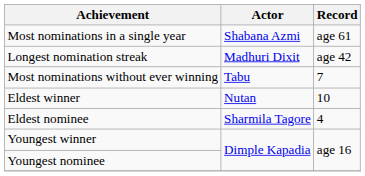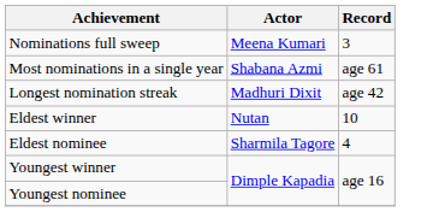 <table class="wikitable">
 <tr>
 <th>Achievement</th>
 <th>Actor</th>
 <th>Record</th>
+</tr>
+<tr>
+<td>Nominations full sweep</td>
+<td><a href='#'>Meena Kumari</a> </td>
+<td>3</td>
 </tr>
 <tr>
 <td>Most nominations in a single year</td>
 <td><a href='#'>Shabana Azmi</a> </td>
 <td>age 61</td>
 </tr>
 <tr>
 <td>Longest nomination streak</td>
 <td><a href='#'>Madhuri Dixit</a> </td>
 <td>age 42</td>
-</tr>
-<tr>
-<td>Most nominations without ever winning</td>
-<td><a href='#'>Tabu</a></td>
-<td>7</td>
 </tr>
 <tr>
 <td>Eldest winner</td>
 <td><a href='#'>Nutan</a> </td>
 <td>10</td>
 </tr>
 <tr>
 <td>Eldest nominee</td>
 <td><a href='#'>Sharmila Tagore</a> </td>
 <td>4</td>
 </tr>
 <tr>
 <td>Youngest winner</td>
 <td rowspan="2"><a href='#'>Dimple Kapadia</a> </td>
 <td rowspan="2">age 16</td>
 </tr>
 <tr>
 <td>Youngest nominee</td>
 </tr>
 <tr>
 </tr>
 </table>
